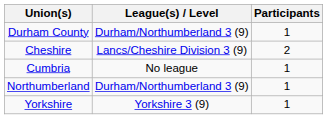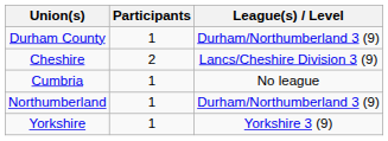 <table class="wikitable" style="text-align: center">
 <tr>
 <th>Union(s)</th>
+<th>Participants</th>
 <th>League(s) / Level</th>
-<th>Participants</th>
 </tr>
 <tr>
 <td><a href='#'>Durham County</a></td>
+<td>1</td>
 <td><a href='#'>Durham/Northumberland 3</a> (9)</td>
-<td>1</td>
 </tr>
 <tr>
 <td><a href='#'>Cheshire</a></td>
+<td>2</td>
 <td><a href='#'>Lancs/Cheshire Division 3</a> (9)</td>
-<td>2</td>
 </tr>
 <tr>
 <td><a href='#'>Cumbria</a></td>
+<td>1</td>
 <td>No league</td>
-<td>1</td>
 </tr>
 <tr>
 <td><a href='#'>Northumberland</a></td>
+<td>1</td>
 <td><a href='#'>Durham/Northumberland 3</a> (9)</td>
-<td>1</td>
 </tr>
 <tr>
 <td><a href='#'>Yorkshire</a></td>
+<td>1</td>
 <td><a href='#'>Yorkshire 3</a> (9)</td>
-<td>1</td>
 </tr>
 </table>
